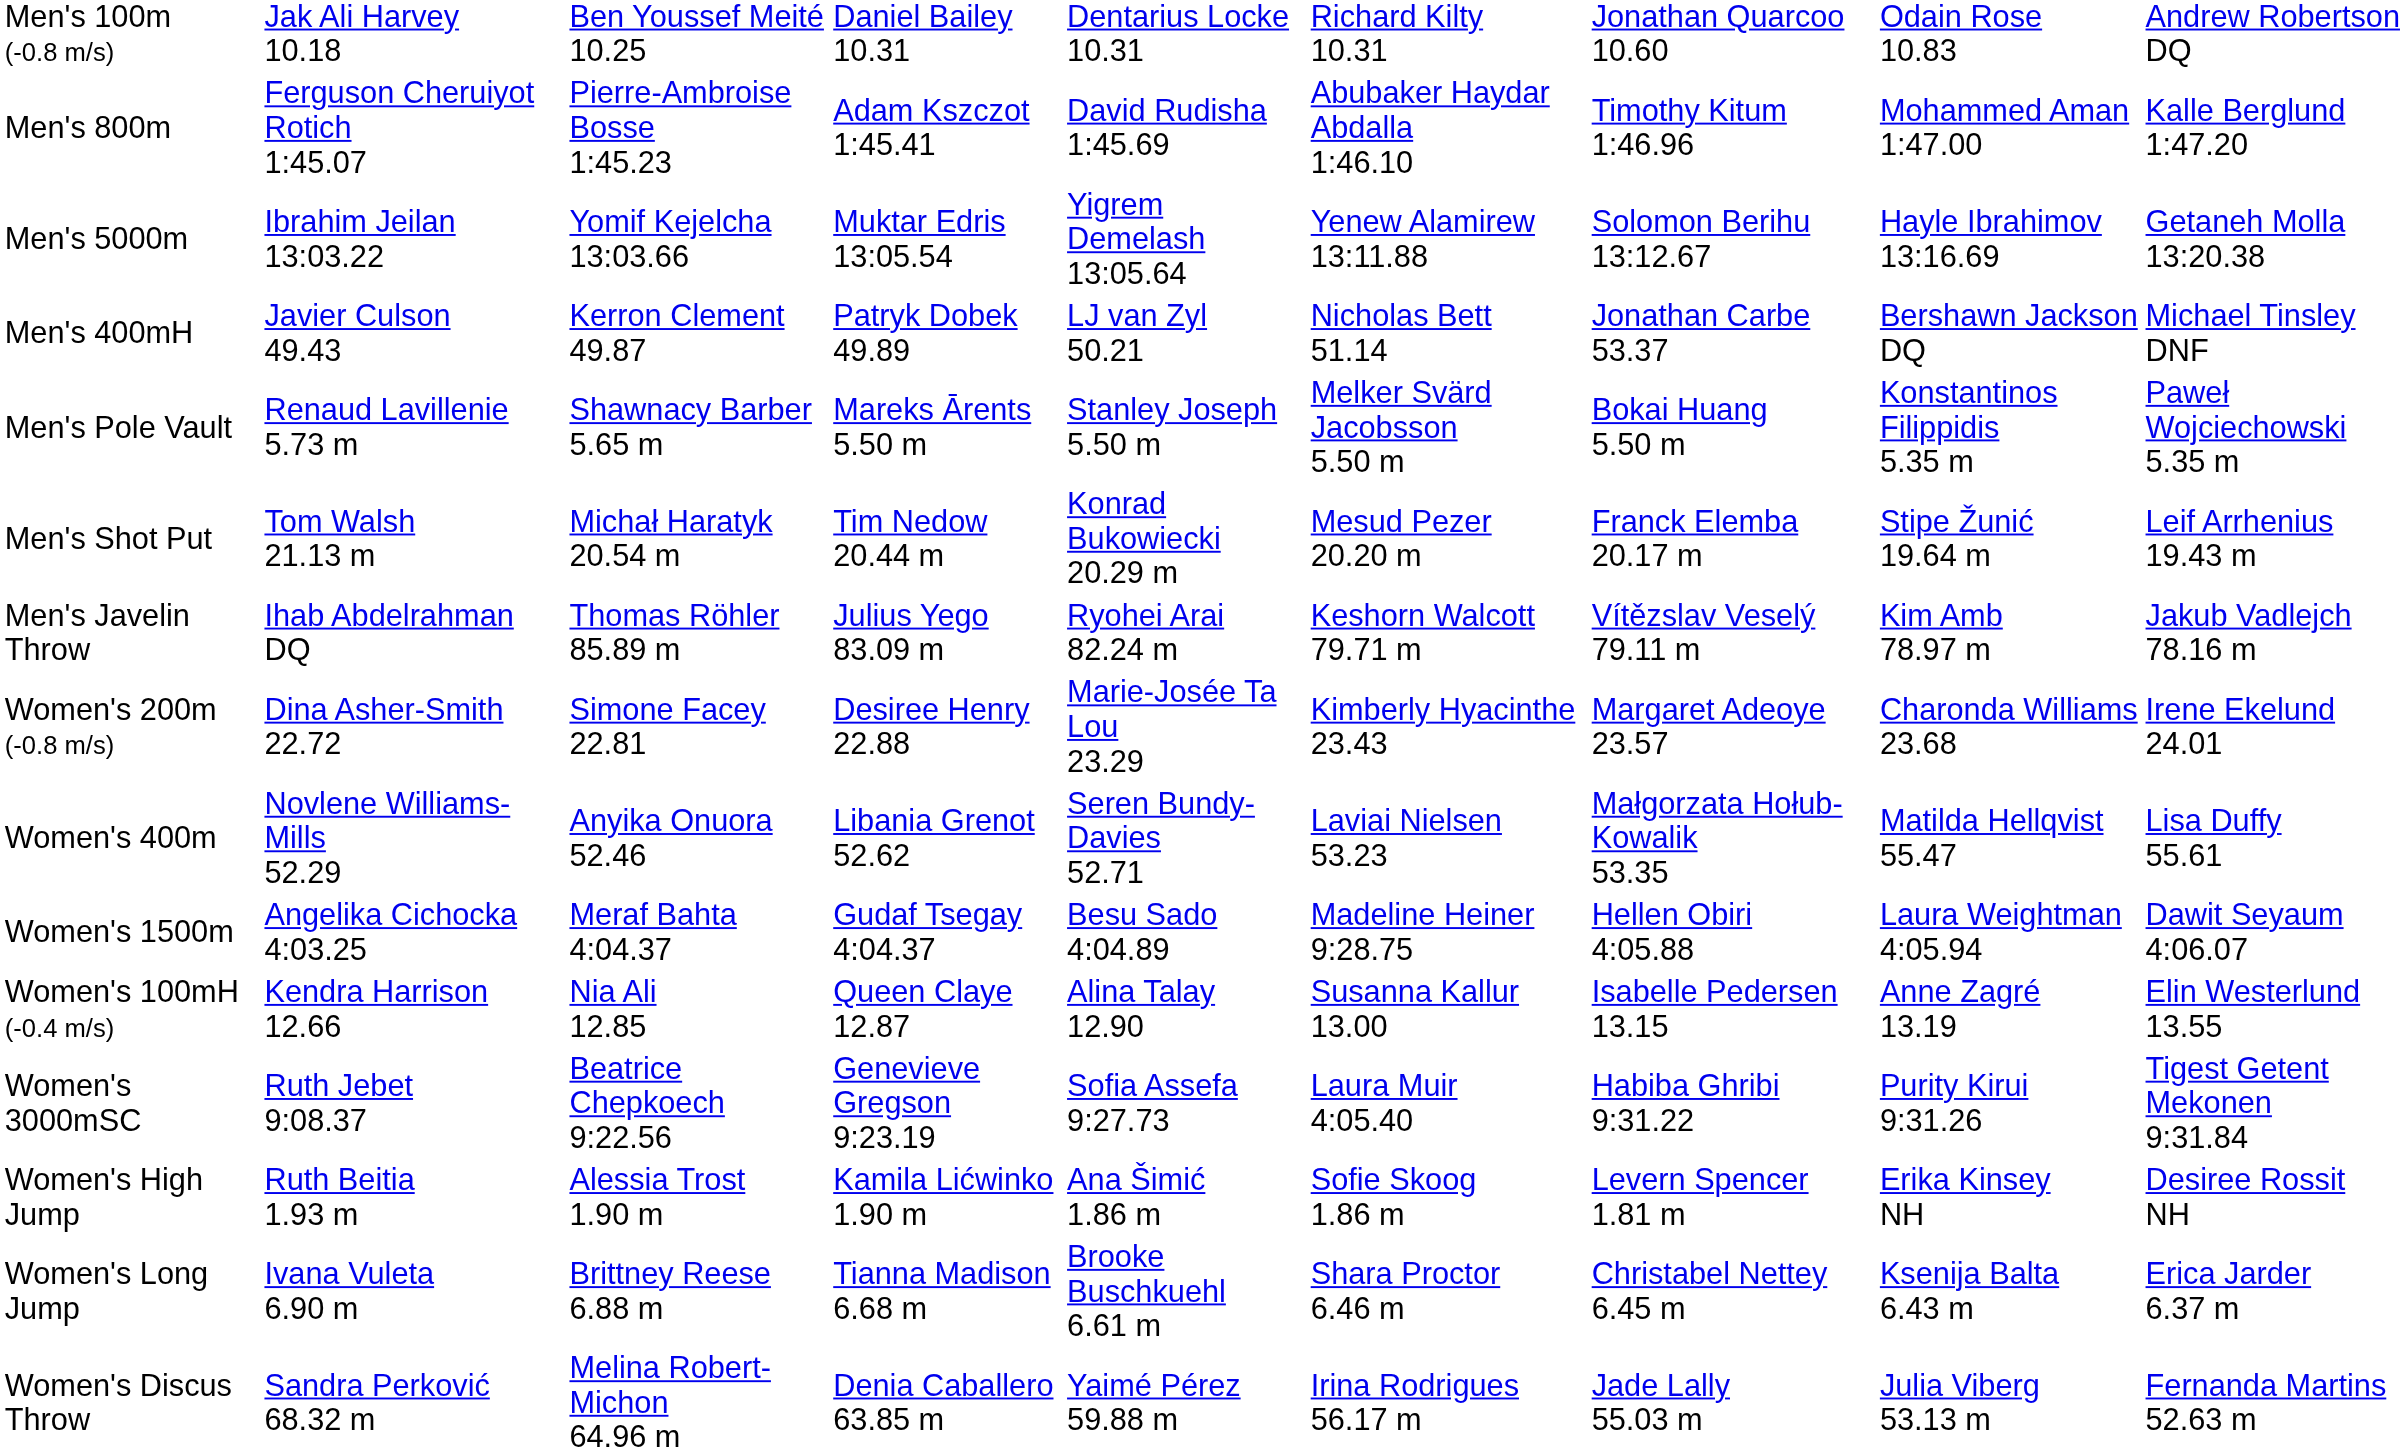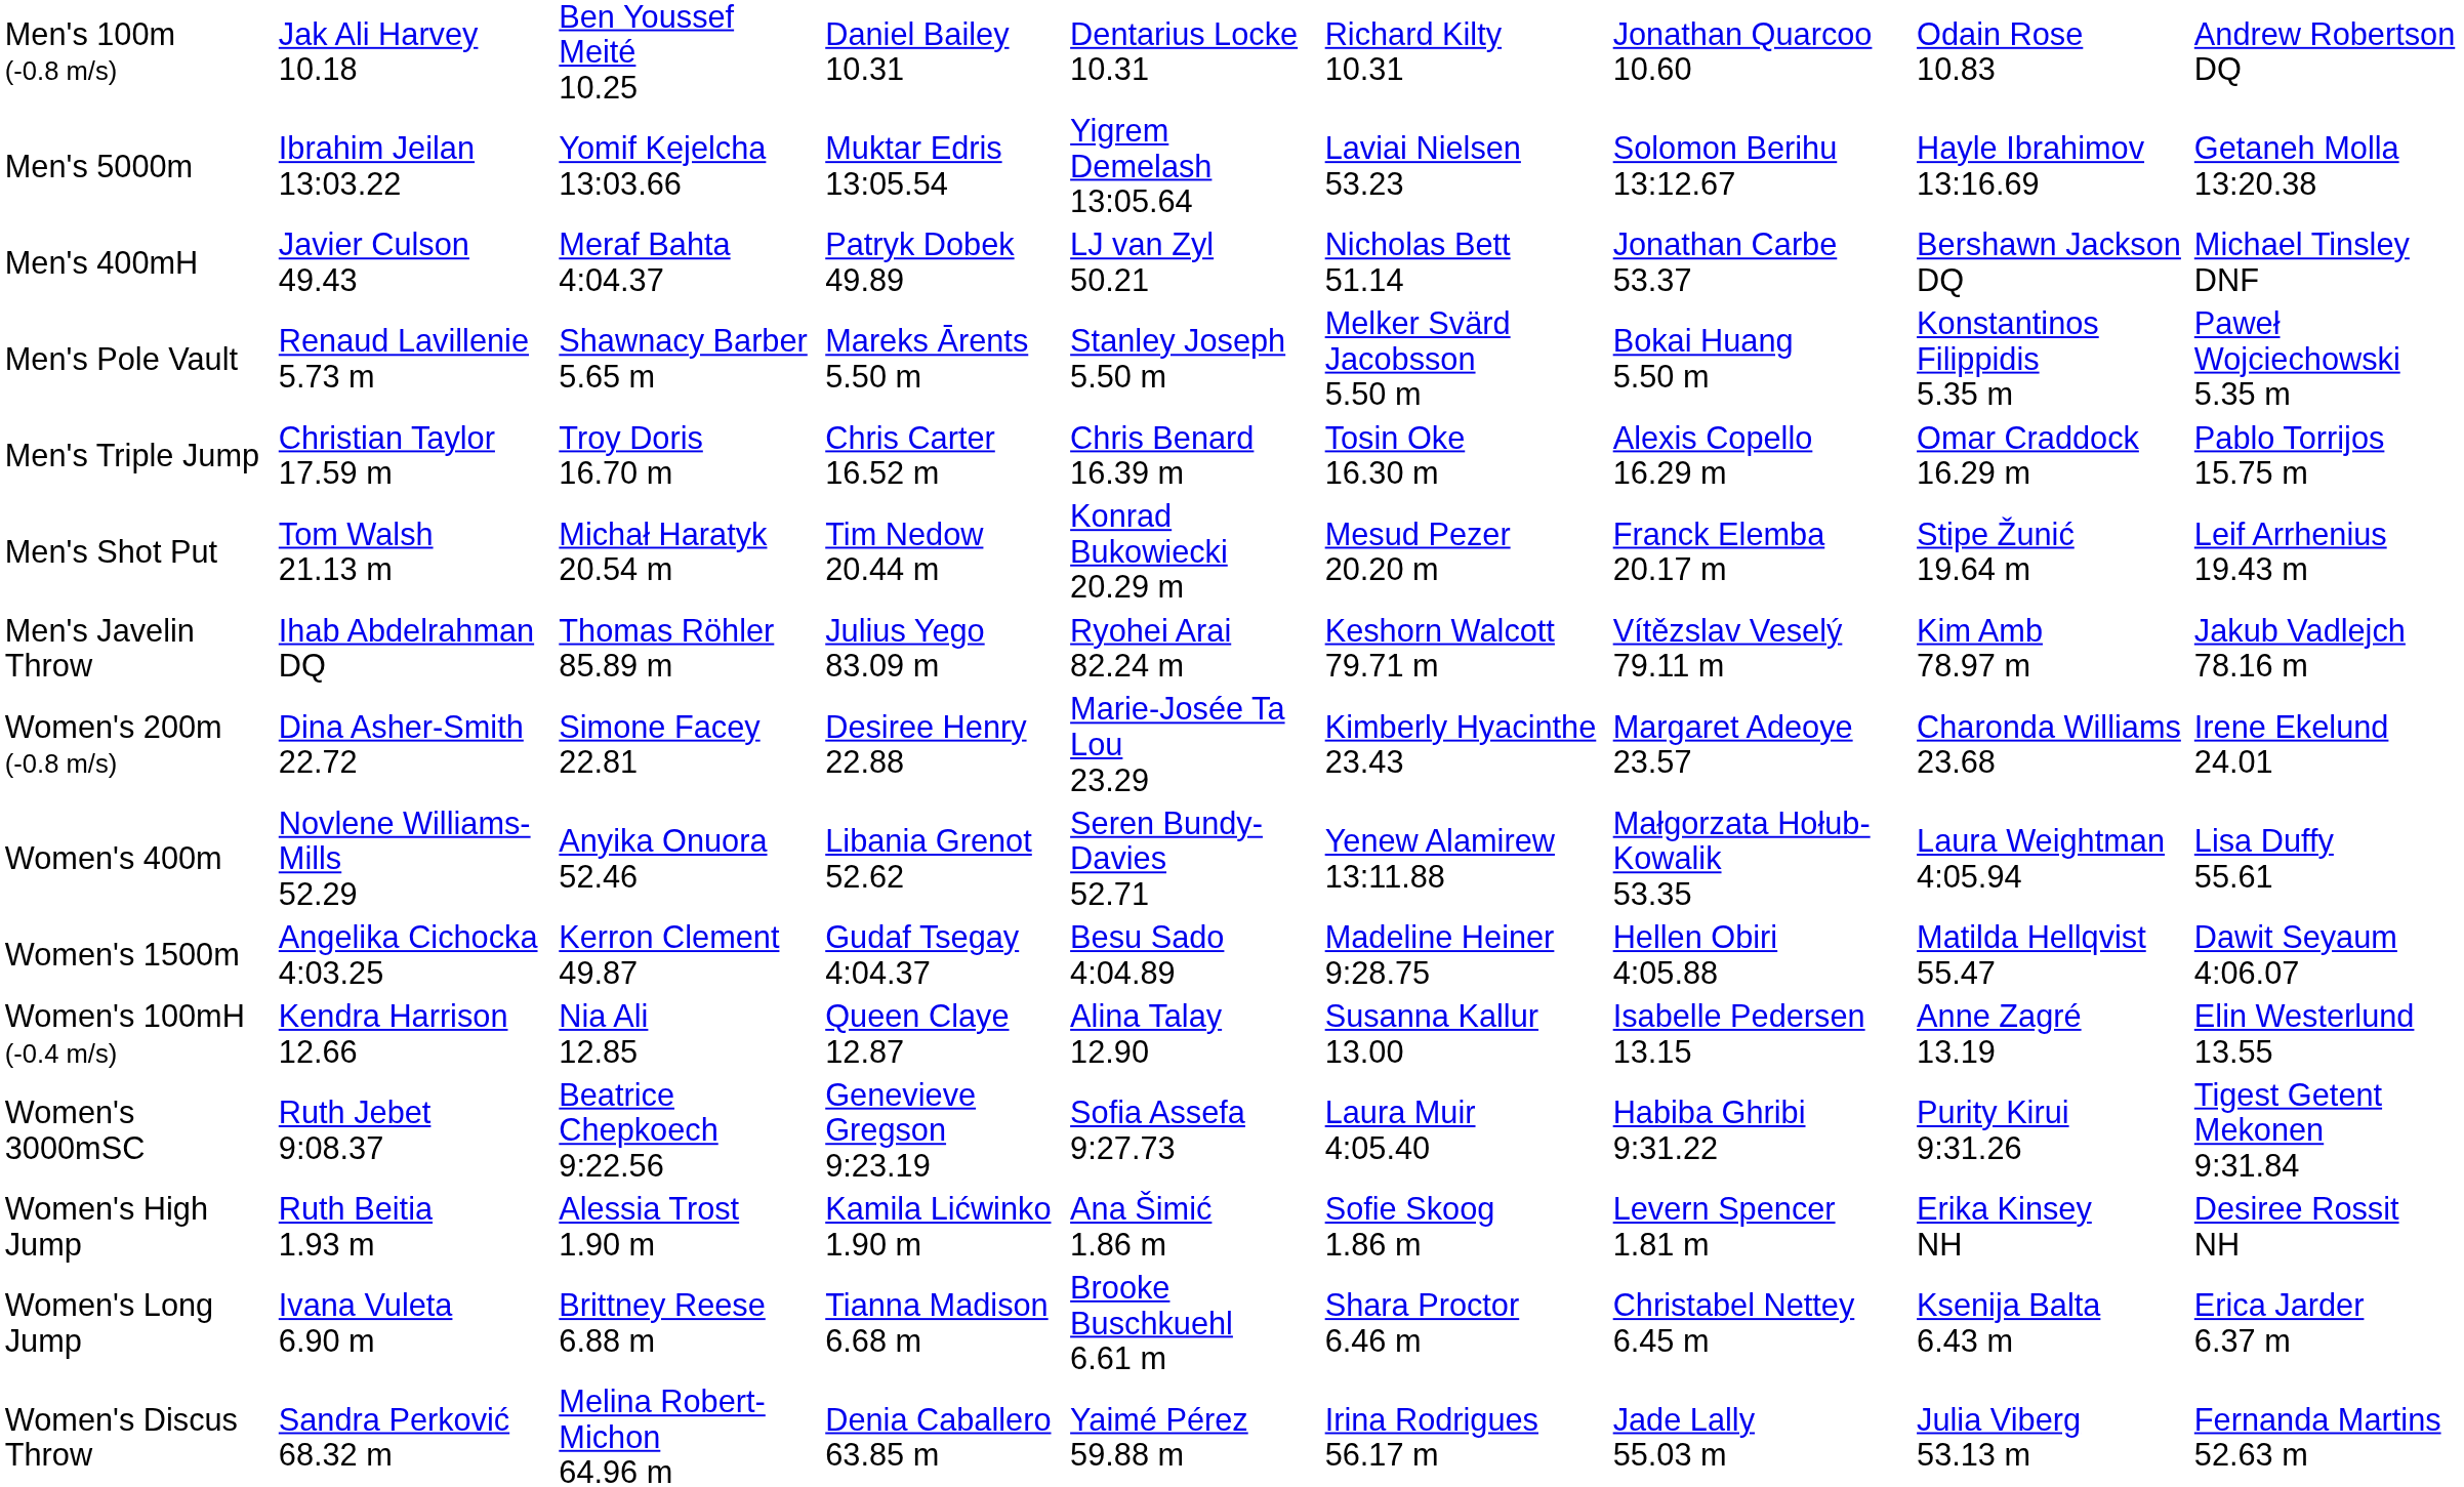 <table>
 <tr>
 <td>Men's 100m<br><small>(-0.8 m/s)</small></td>
 <td><a href='#'>Jak Ali Harvey</a><br>  10.18</td>
 <td><a href='#'>Ben Youssef Meité</a><br>  10.25</td>
 <td><a href='#'>Daniel Bailey</a><br>  10.31</td>
 <td><a href='#'>Dentarius Locke</a><br>  10.31</td>
 <td><a href='#'>Richard Kilty</a><br>  10.31</td>
 <td><a href='#'>Jonathan Quarcoo</a><br>  10.60</td>
 <td><a href='#'>Odain Rose</a><br>  10.83</td>
 <td><a href='#'>Andrew Robertson</a><br>  DQ</td>
 </tr>
 <tr>
-<td>Men's 800m</td>
-<td><a href='#'>Ferguson Cheruiyot Rotich</a><br>  1:45.07</td>
-<td><a href='#'>Pierre-Ambroise Bosse</a><br>  1:45.23</td>
-<td><a href='#'>Adam Kszczot</a><br>  1:45.41</td>
-<td><a href='#'>David Rudisha</a><br>  1:45.69</td>
-<td><a href='#'>Abubaker Haydar Abdalla</a><br>  1:46.10</td>
-<td><a href='#'>Timothy Kitum</a><br>  1:46.96</td>
-<td><a href='#'>Mohammed Aman</a><br>  1:47.00</td>
-<td><a href='#'>Kalle Berglund</a><br>  1:47.20</td>
-</tr>
-<tr>
 <td>Men's 5000m</td>
 <td><a href='#'>Ibrahim Jeilan</a><br>  13:03.22</td>
 <td><a href='#'>Yomif Kejelcha</a><br>  13:03.66</td>
 <td><a href='#'>Muktar Edris</a><br>  13:05.54</td>
 <td><a href='#'>Yigrem Demelash</a><br>  13:05.64</td>
-<td><a href='#'>Yenew Alamirew</a><br>  13:11.88</td>
+<td><a href='#'>Laviai Nielsen</a><br>  53.23</td>
 <td><a href='#'>Solomon Berihu</a><br>  13:12.67</td>
 <td><a href='#'>Hayle Ibrahimov</a><br>  13:16.69</td>
 <td><a href='#'>Getaneh Molla</a><br>  13:20.38</td>
 </tr>
 <tr>
 <td>Men's 400mH</td>
 <td><a href='#'>Javier Culson</a><br>  49.43</td>
-<td><a href='#'>Kerron Clement</a><br>  49.87</td>
+<td><a href='#'>Meraf Bahta</a><br>  4:04.37</td>
 <td><a href='#'>Patryk Dobek</a><br>  49.89</td>
 <td><a href='#'>LJ van Zyl</a><br>  50.21</td>
 <td><a href='#'>Nicholas Bett</a><br>  51.14</td>
 <td><a href='#'>Jonathan Carbe</a><br>  53.37</td>
 <td><a href='#'>Bershawn Jackson</a><br>  DQ</td>
 <td><a href='#'>Michael Tinsley</a><br>  DNF</td>
 </tr>
 <tr>
 <td>Men's Pole Vault</td>
 <td><a href='#'>Renaud Lavillenie</a><br>  5.73 m</td>
 <td><a href='#'>Shawnacy Barber</a><br>  5.65 m</td>
 <td><a href='#'>Mareks Ārents</a><br>  5.50 m</td>
 <td><a href='#'>Stanley Joseph</a><br>  5.50 m</td>
 <td><a href='#'>Melker Svärd Jacobsson</a><br>  5.50 m</td>
 <td><a href='#'>Bokai Huang</a><br>  5.50 m</td>
 <td><a href='#'>Konstantinos Filippidis</a><br>  5.35 m</td>
 <td><a href='#'>Paweł Wojciechowski</a><br>  5.35 m</td>
+</tr>
+<tr>
+<td>Men's Triple Jump</td>
+<td><a href='#'>Christian Taylor</a><br>  17.59 m</td>
+<td><a href='#'>Troy Doris</a><br>  16.70 m</td>
+<td><a href='#'>Chris Carter</a><br>  16.52 m</td>
+<td><a href='#'>Chris Benard</a><br>  16.39 m</td>
+<td><a href='#'>Tosin Oke</a><br>  16.30 m</td>
+<td><a href='#'>Alexis Copello</a><br>  16.29 m</td>
+<td><a href='#'>Omar Craddock</a><br>  16.29 m</td>
+<td><a href='#'>Pablo Torrijos</a><br>  15.75 m</td>
 </tr>
 <tr>
 <td>Men's Shot Put</td>
 <td><a href='#'>Tom Walsh</a><br>  21.13 m</td>
 <td><a href='#'>Michał Haratyk</a><br>  20.54 m</td>
 <td><a href='#'>Tim Nedow</a><br>  20.44 m</td>
 <td><a href='#'>Konrad Bukowiecki</a><br>  20.29 m</td>
 <td><a href='#'>Mesud Pezer</a><br>  20.20 m</td>
 <td><a href='#'>Franck Elemba</a><br>  20.17 m</td>
 <td><a href='#'>Stipe Žunić</a><br>  19.64 m</td>
 <td><a href='#'>Leif Arrhenius</a><br>  19.43 m</td>
 </tr>
 <tr>
 <td>Men's Javelin Throw</td>
 <td><a href='#'>Ihab Abdelrahman</a><br>  DQ</td>
 <td><a href='#'>Thomas Röhler</a><br>  85.89 m</td>
 <td><a href='#'>Julius Yego</a><br>  83.09 m</td>
 <td><a href='#'>Ryohei Arai</a><br>  82.24 m</td>
 <td><a href='#'>Keshorn Walcott</a><br>  79.71 m</td>
 <td><a href='#'>Vítězslav Veselý</a><br>  79.11 m</td>
 <td><a href='#'>Kim Amb</a><br>  78.97 m</td>
 <td><a href='#'>Jakub Vadlejch</a><br>  78.16 m</td>
 </tr>
 <tr>
 <td>Women's 200m<br><small>(-0.8 m/s)</small></td>
 <td><a href='#'>Dina Asher-Smith</a><br>  22.72</td>
 <td><a href='#'>Simone Facey</a><br>  22.81</td>
 <td><a href='#'>Desiree Henry</a><br>  22.88</td>
 <td><a href='#'>Marie-Josée Ta Lou</a><br>  23.29</td>
 <td><a href='#'>Kimberly Hyacinthe</a><br>  23.43</td>
 <td><a href='#'>Margaret Adeoye</a><br>  23.57</td>
 <td><a href='#'>Charonda Williams</a><br>  23.68</td>
 <td><a href='#'>Irene Ekelund</a><br>  24.01</td>
 </tr>
 <tr>
 <td>Women's 400m</td>
 <td><a href='#'>Novlene Williams-Mills</a><br>  52.29</td>
 <td><a href='#'>Anyika Onuora</a><br>  52.46</td>
 <td><a href='#'>Libania Grenot</a><br>  52.62</td>
 <td><a href='#'>Seren Bundy-Davies</a><br>  52.71</td>
-<td><a href='#'>Laviai Nielsen</a><br>  53.23</td>
+<td><a href='#'>Yenew Alamirew</a><br>  13:11.88</td>
 <td><a href='#'>Małgorzata Hołub-Kowalik</a><br>  53.35</td>
-<td><a href='#'>Matilda Hellqvist</a><br>  55.47</td>
+<td><a href='#'>Laura Weightman</a><br>  4:05.94</td>
 <td><a href='#'>Lisa Duffy</a><br>  55.61</td>
 </tr>
 <tr>
 <td>Women's 1500m</td>
 <td><a href='#'>Angelika Cichocka</a><br>  4:03.25</td>
-<td><a href='#'>Meraf Bahta</a><br>  4:04.37</td>
+<td><a href='#'>Kerron Clement</a><br>  49.87</td>
 <td><a href='#'>Gudaf Tsegay</a><br>  4:04.37</td>
 <td><a href='#'>Besu Sado</a><br>  4:04.89</td>
 <td><a href='#'>Madeline Heiner</a><br>  9:28.75</td>
 <td><a href='#'>Hellen Obiri</a><br>  4:05.88</td>
-<td><a href='#'>Laura Weightman</a><br>  4:05.94</td>
+<td><a href='#'>Matilda Hellqvist</a><br>  55.47</td>
 <td><a href='#'>Dawit Seyaum</a><br>  4:06.07</td>
 </tr>
 <tr>
 <td>Women's 100mH<br><small>(-0.4 m/s)</small></td>
 <td><a href='#'>Kendra Harrison</a><br>  12.66</td>
 <td><a href='#'>Nia Ali</a><br>  12.85</td>
 <td><a href='#'>Queen Claye</a><br>  12.87</td>
 <td><a href='#'>Alina Talay</a><br>  12.90</td>
 <td><a href='#'>Susanna Kallur</a><br>  13.00</td>
 <td><a href='#'>Isabelle Pedersen</a><br>  13.15</td>
 <td><a href='#'>Anne Zagré</a><br>  13.19</td>
 <td><a href='#'>Elin Westerlund</a><br>  13.55</td>
 </tr>
 <tr>
 <td>Women's 3000mSC</td>
 <td><a href='#'>Ruth Jebet</a><br>  9:08.37</td>
 <td><a href='#'>Beatrice Chepkoech</a><br>  9:22.56</td>
 <td><a href='#'>Genevieve Gregson</a><br>  9:23.19</td>
 <td><a href='#'>Sofia Assefa</a><br>  9:27.73</td>
 <td><a href='#'>Laura Muir</a><br>  4:05.40</td>
 <td><a href='#'>Habiba Ghribi</a><br>  9:31.22</td>
 <td><a href='#'>Purity Kirui</a><br>  9:31.26</td>
 <td><a href='#'>Tigest Getent Mekonen</a><br>  9:31.84</td>
 </tr>
 <tr>
 <td>Women's High Jump</td>
 <td><a href='#'>Ruth Beitia</a><br>  1.93 m</td>
 <td><a href='#'>Alessia Trost</a><br>  1.90 m</td>
 <td><a href='#'>Kamila Lićwinko</a><br>  1.90 m</td>
 <td><a href='#'>Ana Šimić</a><br>  1.86 m</td>
 <td><a href='#'>Sofie Skoog</a><br>  1.86 m</td>
 <td><a href='#'>Levern Spencer</a><br>  1.81 m</td>
 <td><a href='#'>Erika Kinsey</a><br>  NH</td>
 <td><a href='#'>Desiree Rossit</a><br>  NH</td>
 </tr>
 <tr>
 <td>Women's Long Jump</td>
 <td><a href='#'>Ivana Vuleta</a><br>  6.90 m</td>
 <td><a href='#'>Brittney Reese</a><br>  6.88 m</td>
 <td><a href='#'>Tianna Madison</a><br>  6.68 m</td>
 <td><a href='#'>Brooke Buschkuehl</a><br>  6.61 m</td>
 <td><a href='#'>Shara Proctor</a><br>  6.46 m</td>
 <td><a href='#'>Christabel Nettey</a><br>  6.45 m</td>
 <td><a href='#'>Ksenija Balta</a><br>  6.43 m</td>
 <td><a href='#'>Erica Jarder</a><br>  6.37 m</td>
 </tr>
 <tr>
 <td>Women's Discus Throw</td>
 <td><a href='#'>Sandra Perković</a><br>  68.32 m</td>
 <td><a href='#'>Melina Robert-Michon</a><br>  64.96 m</td>
 <td><a href='#'>Denia Caballero</a><br>  63.85 m</td>
 <td><a href='#'>Yaimé Pérez</a><br>  59.88 m</td>
 <td><a href='#'>Irina Rodrigues</a><br>  56.17 m</td>
 <td><a href='#'>Jade Lally</a><br>  55.03 m</td>
 <td><a href='#'>Julia Viberg</a><br>  53.13 m</td>
 <td><a href='#'>Fernanda Martins</a><br>  52.63 m</td>
 </tr>
 </table>
